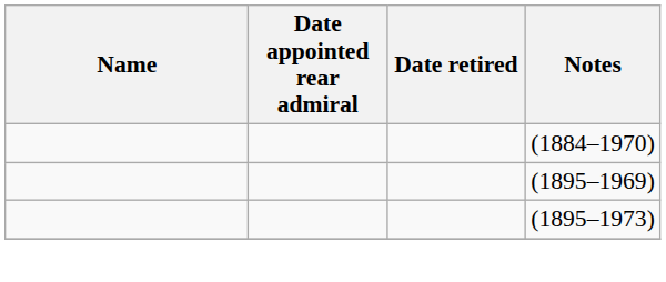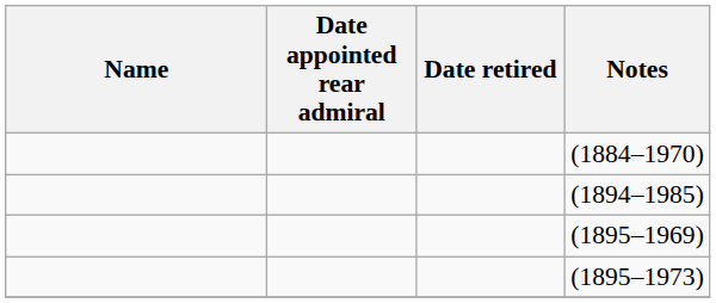 <table class="wikitable sortable">
 <tr>
 <th width = 155>Name</th>
 <th width = 85>Date appointed rear admiral</th>
 <th class="unsortable" width = 85>Date retired</th>
 <th class="unsortable">Notes</th>
 </tr>
 <tr valign=top>
 <td></td>
 <td align="right">  </td>
 <td align="right">  </td>
 <td>(1884–1970)</td>
 </tr>
 <tr valign=top>
 <td></td>
 <td align="right">  </td>
 <td align="right">  </td>
+<td>(1894–1985)</td>
+</tr>
+<tr valign=top>
+<td></td>
+<td align="right">  </td>
+<td align="right">  </td>
 <td>(1895–1969)</td>
 </tr>
 <tr valign=top>
 <td></td>
 <td align="right">  </td>
 <td align="right">  </td>
 <td>(1895–1973)</td>
 </tr>
 <tr>
 </tr>
 </table>
